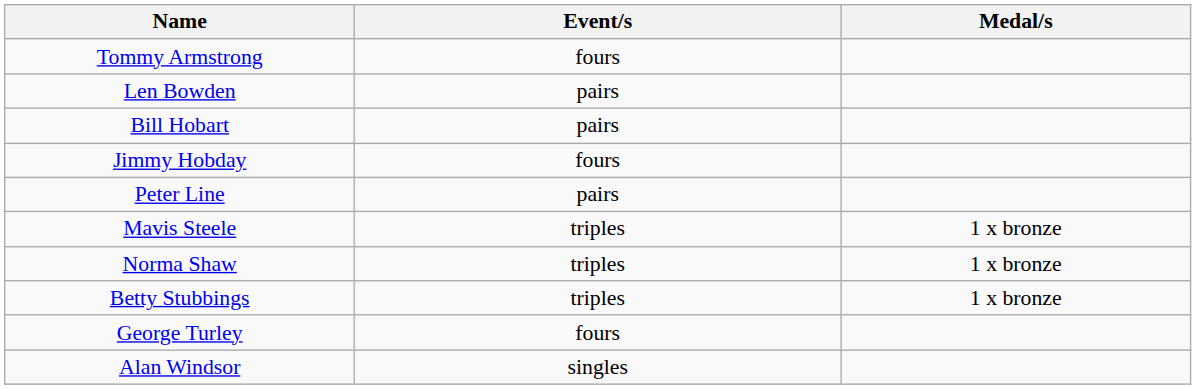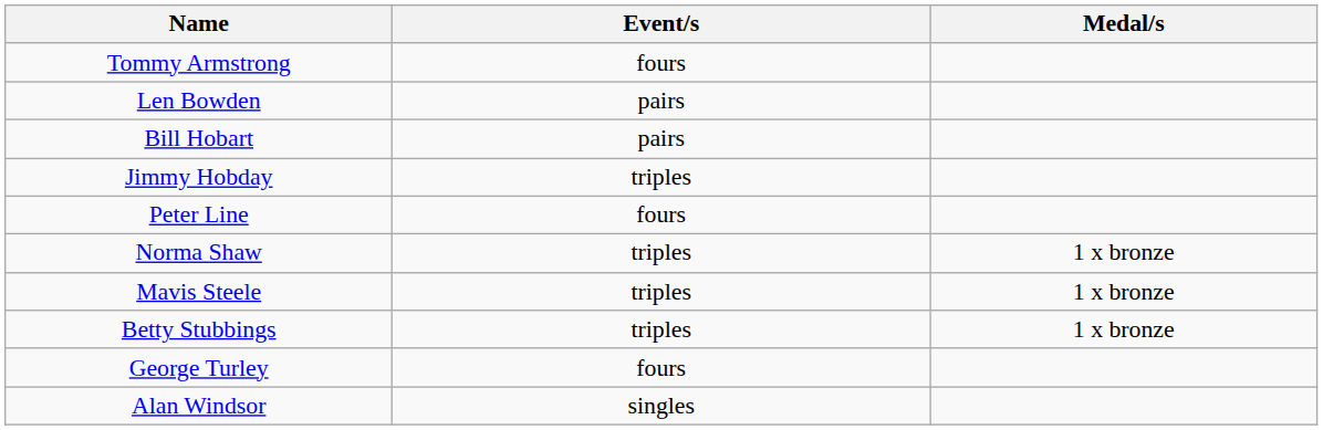 <table class="wikitable" style="text-align: center">
 <tr>
 <th width=250>Name</th>
 <th width=350>Event/s</th>
 <th width=250>Medal/s</th>
 </tr>
 <tr>
 <td><a href='#'>Tommy Armstrong</a></td>
 <td>fours</td>
 <td></td>
 </tr>
 <tr>
 <td><a href='#'>Len Bowden</a></td>
 <td>pairs</td>
 <td></td>
 </tr>
 <tr>
 <td><a href='#'>Bill Hobart</a></td>
 <td>pairs</td>
 <td></td>
 </tr>
 <tr>
 <td><a href='#'>Jimmy Hobday</a></td>
+<td>triples</td>
+<td></td>
+</tr>
+<tr>
+<td><a href='#'>Peter Line</a></td>
 <td>fours</td>
 <td></td>
 </tr>
 <tr>
-<td><a href='#'>Peter Line</a></td>
-<td>pairs</td>
-<td></td>
-</tr>
-<tr>
-<td><a href='#'>Mavis Steele</a></td>
+<td><a href='#'>Norma Shaw</a></td>
 <td>triples</td>
 <td>1 x bronze</td>
 </tr>
 <tr>
-<td><a href='#'>Norma Shaw</a></td>
+<td><a href='#'>Mavis Steele</a></td>
 <td>triples</td>
 <td>1 x bronze</td>
 </tr>
 <tr>
 <td><a href='#'>Betty Stubbings</a></td>
 <td>triples</td>
 <td>1 x bronze</td>
 </tr>
 <tr>
 <td><a href='#'>George Turley</a></td>
 <td>fours</td>
 <td></td>
 </tr>
 <tr>
 <td><a href='#'>Alan Windsor</a></td>
 <td>singles</td>
 <td></td>
 </tr>
 </table>
